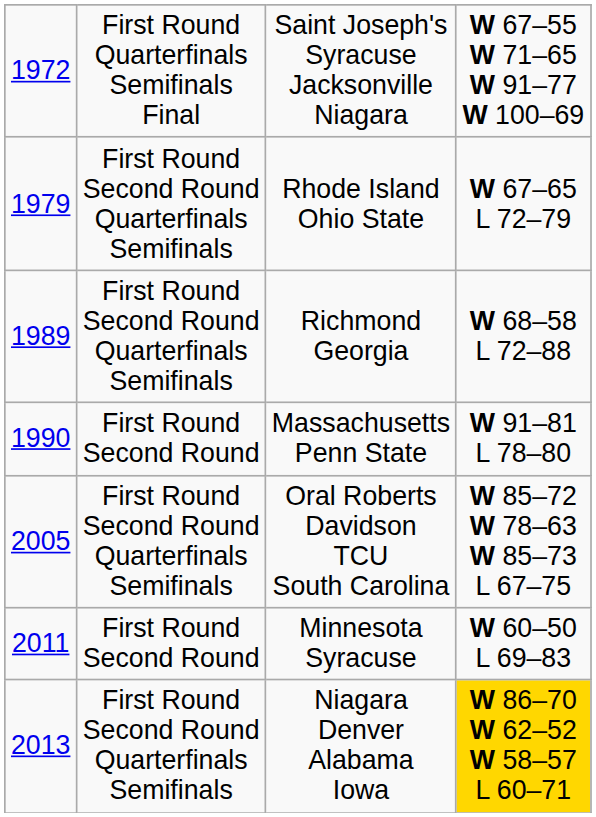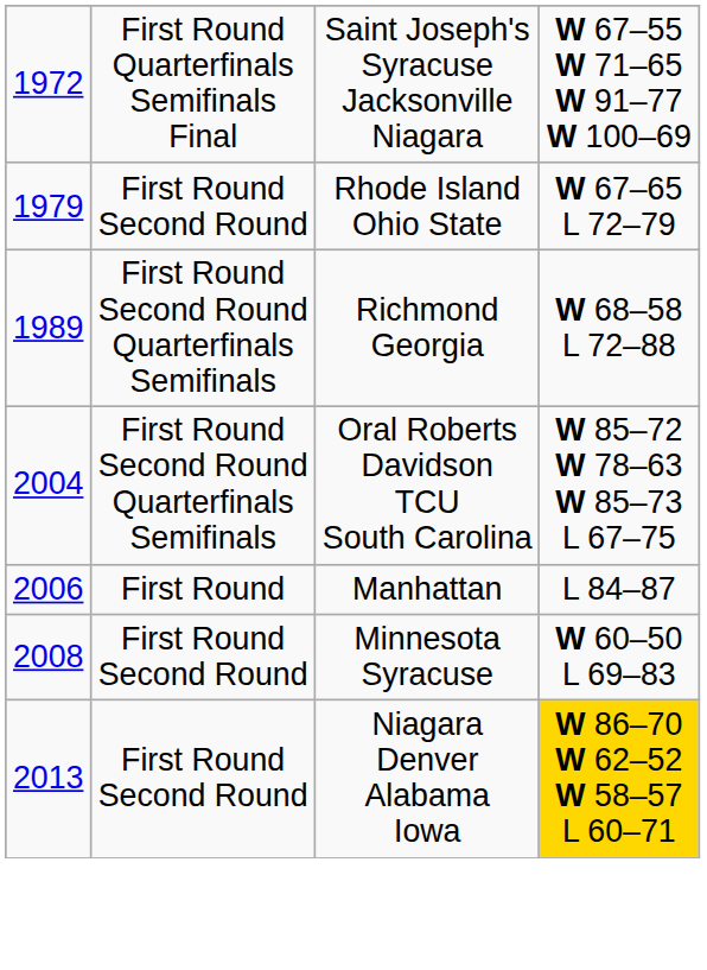 <table class="wikitable">
 <tr align="center">
 <td><a href='#'>1972</a></td>
 <td>First Round<br>Quarterfinals<br>Semifinals<br>Final</td>
 <td>Saint Joseph's<br>Syracuse<br>Jacksonville<br>Niagara</td>
 <td><strong>W</strong> 67–55<br><strong>W</strong> 71–65<br><strong>W</strong> 91–77<br><strong>W</strong> 100–69</td>
 </tr>
 <tr align="center">
 <td><a href='#'>1979</a></td>
-<td>First Round<br>Second Round<br>Quarterfinals<br>Semifinals</td>
+<td>First Round<br>Second Round</td>
 <td>Rhode Island<br>Ohio State</td>
 <td><strong>W</strong> 67–65<br>L 72–79</td>
 </tr>
 <tr align="center">
 <td><a href='#'>1989</a></td>
 <td>First Round<br>Second Round<br>Quarterfinals<br>Semifinals</td>
 <td>Richmond<br>Georgia</td>
 <td><strong>W</strong> 68–58<br>L 72–88</td>
 </tr>
 <tr align="center">
-<td><a href='#'>1990</a></td>
-<td>First Round<br>Second Round</td>
-<td>Massachusetts<br>Penn State</td>
-<td><strong>W</strong> 91–81<br>L 78–80</td>
-</tr>
-<tr align="center">
-<td><a href='#'>2005</a></td>
+<td><a href='#'>2004</a></td>
 <td>First Round<br>Second Round<br>Quarterfinals<br>Semifinals</td>
 <td>Oral Roberts<br>Davidson<br>TCU<br>South Carolina</td>
 <td><strong>W</strong> 85–72<br><strong>W</strong> 78–63<br><strong>W</strong> 85–73<br>L 67–75</td>
 </tr>
 <tr align="center">
-<td><a href='#'>2011</a></td>
+<td><a href='#'>2006</a></td>
+<td>First Round</td>
+<td>Manhattan</td>
+<td>L 84–87</td>
+</tr>
+<tr align="center">
+<td><a href='#'>2008</a></td>
 <td>First Round<br>Second Round</td>
 <td>Minnesota<br>Syracuse</td>
 <td><strong>W</strong> 60–50<br>L 69–83</td>
 </tr>
 <tr align="center">
 <td><a href='#'>2013</a></td>
-<td>First Round<br>Second Round<br>Quarterfinals<br>Semifinals</td>
+<td>First Round<br>Second Round</td>
 <td>Niagara<br>Denver<br>Alabama<br>Iowa</td>
 <td style="background: gold;"><strong>W</strong> 86–70<br><strong>W</strong> 62–52<br><strong>W</strong> 58–57<br>L 60–71</td>
 </tr>
 </table>
